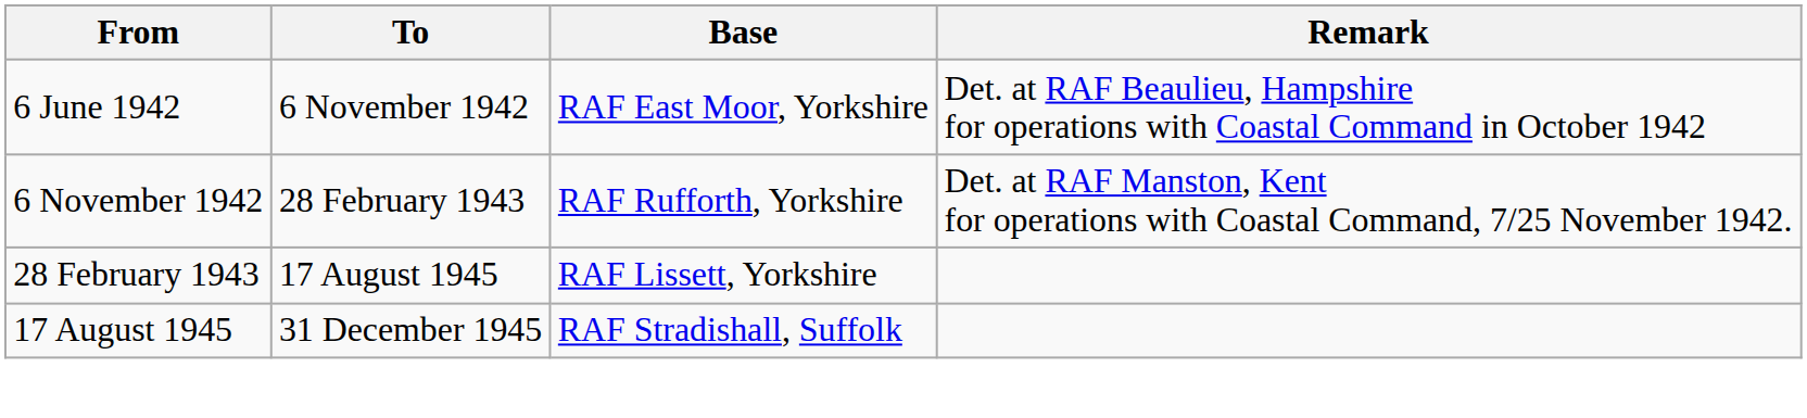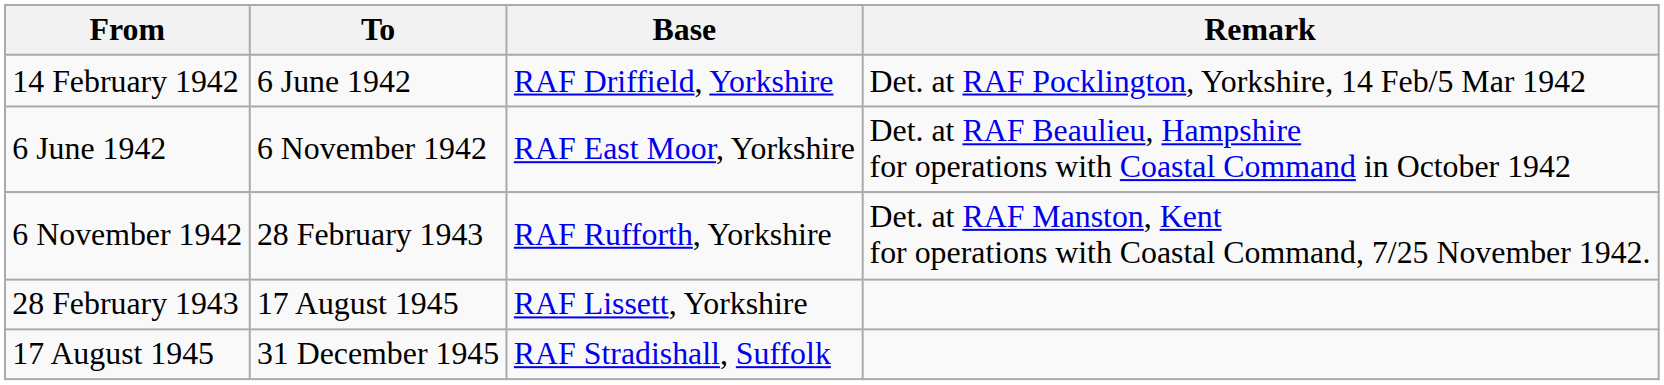 <table class="wikitable">
 <tr>
 <th>From</th>
 <th>To</th>
 <th>Base</th>
 <th>Remark</th>
+</tr>
+<tr>
+<td>14 February 1942</td>
+<td>6 June 1942</td>
+<td><a href='#'>RAF Driffield</a>, <a href='#'>Yorkshire</a></td>
+<td>Det. at <a href='#'>RAF Pocklington</a>, Yorkshire, 14 Feb/5 Mar 1942</td>
 </tr>
 <tr>
 <td>6 June 1942</td>
 <td>6 November 1942</td>
 <td><a href='#'>RAF East Moor</a>, Yorkshire</td>
 <td>Det. at <a href='#'>RAF Beaulieu</a>, <a href='#'>Hampshire</a><br> for operations with <a href='#'>Coastal Command</a> in October 1942</td>
 </tr>
 <tr>
 <td>6 November 1942</td>
 <td>28 February 1943</td>
 <td><a href='#'>RAF Rufforth</a>, Yorkshire</td>
 <td>Det. at <a href='#'>RAF Manston</a>, <a href='#'>Kent</a><br> for operations with Coastal Command, 7/25 November 1942.</td>
 </tr>
 <tr>
 <td>28 February 1943</td>
 <td>17 August 1945</td>
 <td><a href='#'>RAF Lissett</a>, Yorkshire</td>
 <td></td>
 </tr>
 <tr>
 <td>17 August 1945</td>
 <td>31 December 1945</td>
 <td><a href='#'>RAF Stradishall</a>, <a href='#'>Suffolk</a></td>
 <td></td>
 </tr>
 </table>
